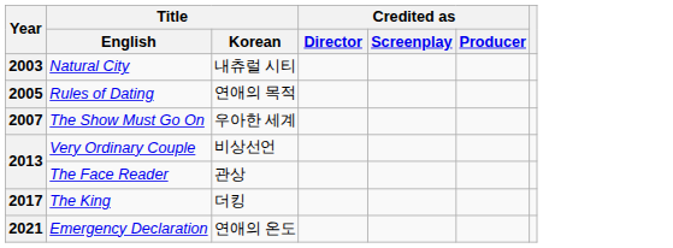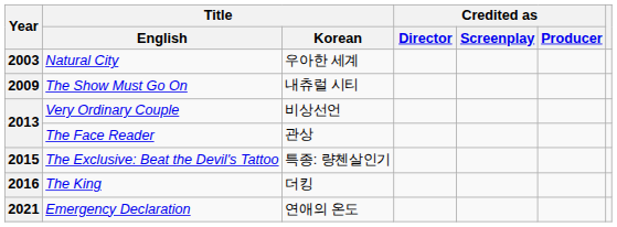 <table class="wikitable plainrowheaders sortable">
 <tr>
 <th rowspan="2" style="width:33px;">Year</th>
 <th colspan="2">Title</th>
 <th colspan="3">Credited as</th>
 <th rowspan="2" class="unsortable"></th>
 </tr>
 <tr>
 <th>English</th>
 <th>Korean</th>
 <th width="65" class="unsortable"><a href='#'>Director</a></th>
 <th width="65" class="unsortable"><a href='#'>Screenplay</a></th>
 <th width="65" class="unsortable"><a href='#'>Producer</a></th>
 </tr>
 <tr>
 <th scope="row">2003</th>
 <td><em><a href='#'>Natural City</a></em></td>
-<td>내츄럴 시티</td>
+<td>우아한 세계</td>
 <td></td>
 <td></td>
 <td></td>
 <td></td>
 </tr>
 <tr>
-<th scope="row">2005</th>
-<td><em><a href='#'>Rules of Dating</a></em></td>
-<td>연애의 목적</td>
-<td></td>
-<td></td>
-<td></td>
-<td></td>
-</tr>
-<tr>
-<th scope="row">2007</th>
+<th scope="row">2009</th>
 <td><em><a href='#'>The Show Must Go On</a></em></td>
-<td>우아한 세계</td>
+<td>내츄럴 시티</td>
 <td></td>
 <td></td>
 <td></td>
 <td></td>
 </tr>
 <tr>
 <th scope="row" rowspan="2">2013</th>
 <td><em><a href='#'>Very Ordinary Couple</a></em></td>
 <td>비상선언</td>
 <td></td>
 <td></td>
 <td></td>
 <td></td>
 </tr>
 <tr>
 <td><em><a href='#'>The Face Reader</a></em></td>
 <td>관상</td>
 <td></td>
 <td></td>
 <td></td>
 <td></td>
 </tr>
 <tr>
-<th scope="row">2017</th>
+<th scope="row">2015</th>
+<td><em><a href='#'>The Exclusive: Beat the Devil's Tattoo</a></em></td>
+<td>특종: 량첸살인기</td>
+<td></td>
+<td></td>
+<td></td>
+<td></td>
+</tr>
+<tr>
+<th scope="row">2016</th>
 <td><em><a href='#'>The King</a></em></td>
 <td>더킹</td>
 <td></td>
 <td></td>
 <td></td>
 <td></td>
 </tr>
 <tr>
 <th scope="row">2021</th>
 <td><em><a href='#'>Emergency Declaration</a></em></td>
 <td>연애의 온도</td>
 <td></td>
 <td></td>
 <td></td>
 <td></td>
 </tr>
 </table>
